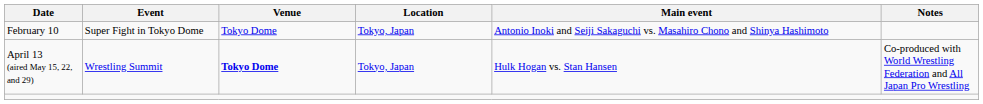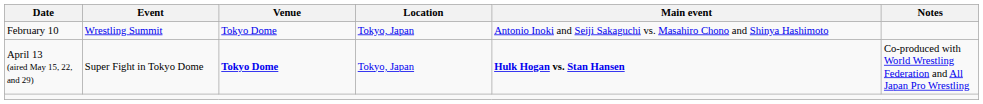 <table class="sortable wikitable succession-box" style="font-size:85%;">
 <tr>
 <th width=8%>Date</th>
 <th width=14%>Event</th>
 <th width=14%>Venue</th>
 <th width=14%>Location</th>
 <th width=40%>Main event</th>
 <th width=14%>Notes</th>
 </tr>
 <tr>
 <td>February 10</td>
-<td>Super Fight in Tokyo Dome</td>
+<td><a href='#'>Wrestling Summit</a></td>
 <td><a href='#'>Tokyo Dome</a></td>
 <td><a href='#'>Tokyo, Japan</a></td>
 <td><a href='#'>Antonio Inoki</a> and <a href='#'>Seiji Sakaguchi</a> vs. <a href='#'>Masahiro Chono</a> and <a href='#'>Shinya Hashimoto</a></td>
 <td></td>
 </tr>
 <tr>
 <td>April 13<br><small>(aired May 15, 22, and 29)</small></td>
-<td><a href='#'>Wrestling Summit</a></td>
+<td>Super Fight in Tokyo Dome</td>
 <td><strong><a href='#'>Tokyo Dome</a></strong></td>
 <td><a href='#'>Tokyo, Japan</a></td>
-<td><a href='#'>Hulk Hogan</a> vs. <a href='#'>Stan Hansen</a></td>
+<td><strong><a href='#'>Hulk Hogan</a> vs. <a href='#'>Stan Hansen</a></strong></td>
 <td>Co-produced with <a href='#'>World Wrestling Federation</a> and <a href='#'>All Japan Pro Wrestling</a></td>
 </tr>
 <tr>
 <td colspan=6></td>
 </tr>
 </table>
